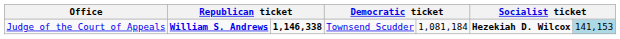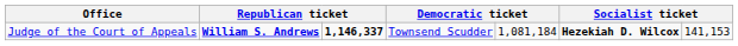 <table class=wikitable>
 <tr bgcolor=lightgrey>
 <th>Office</th>
 <th colspan="2" ><a href='#'>Republican</a> ticket</th>
 <th colspan="2" ><a href='#'>Democratic</a> ticket</th>
 <th colspan="2" ><a href='#'>Socialist</a> ticket</th>
 </tr>
 <tr>
 <td><a href='#'>Judge of the Court of Appeals</a></td>
 <td><strong><a href='#'>William S. Andrews</a></strong></td>
-<td align="right"><strong>1,146,338</strong></td>
+<td align="right"><strong>1,146,337</strong></td>
 <td><a href='#'>Townsend Scudder</a></td>
 <td align="right">1,081,184</td>
 <td><strong>Hezekiah D. Wilcox</strong></td>
-<td align="right" style="background: lightblue;">141,153</td>
+<td align="right">141,153</td>
 </tr>
 </table>
